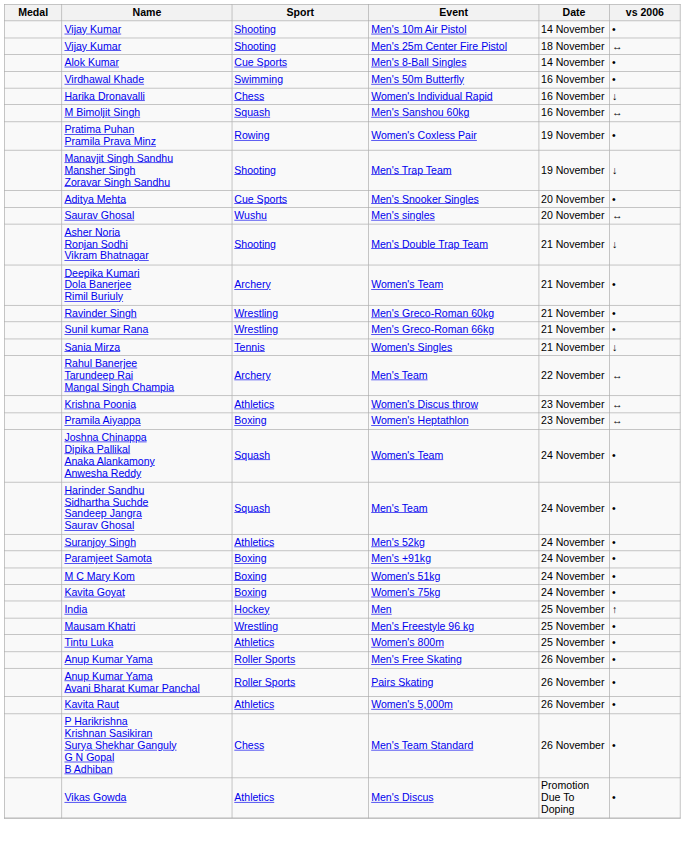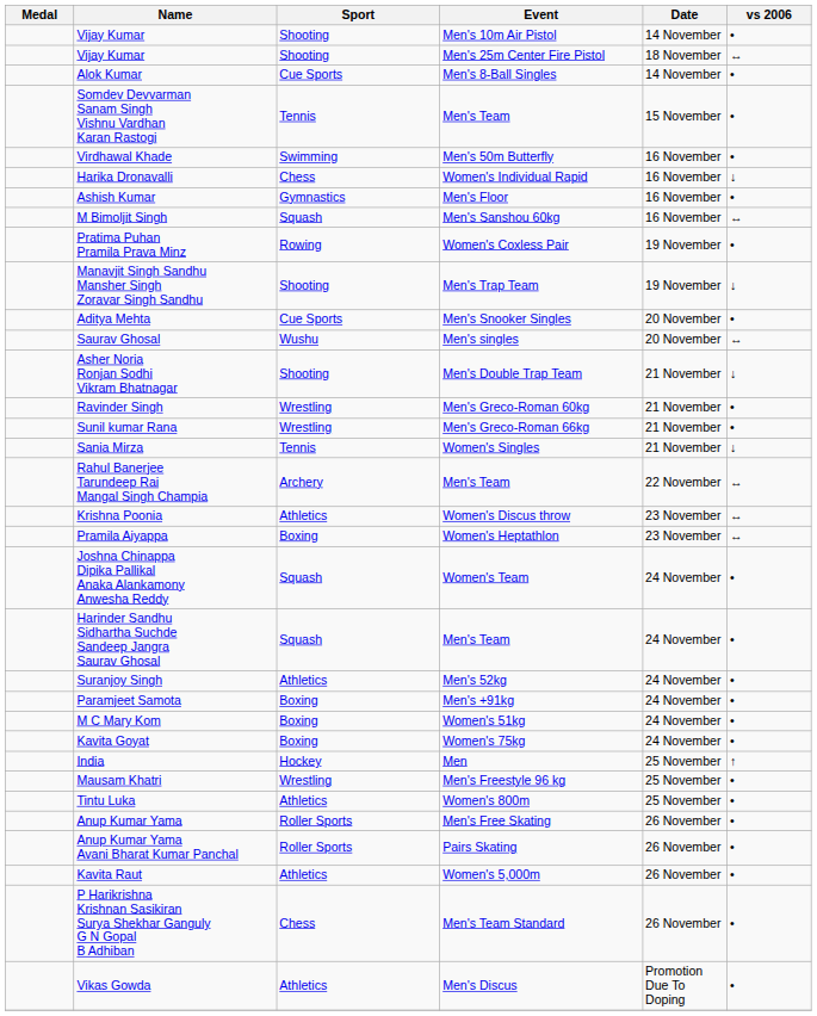 <table class="wikitable sortable" style="font-size:100%">
 <tr>
 <th width="80">Medal</th>
 <th width="250">Name</th>
 <th width="200">Sport</th>
 <th width="250">Event</th>
 <th width="100">Date</th>
 <th width="100">vs 2006</th>
 </tr>
 <tr>
 <td></td>
 <td><a href='#'>Vijay Kumar</a></td>
 <td><a href='#'>Shooting</a></td>
 <td><a href='#'>Men's 10m Air Pistol</a></td>
 <td>14 November</td>
 <td>•</td>
 </tr>
 <tr>
 <td></td>
 <td><a href='#'>Vijay Kumar</a></td>
 <td><a href='#'>Shooting</a></td>
 <td><a href='#'>Men's 25m Center Fire Pistol</a></td>
 <td>18 November</td>
 <td>↔</td>
 </tr>
 <tr>
 <td></td>
 <td><a href='#'>Alok Kumar</a></td>
 <td><a href='#'>Cue Sports</a></td>
 <td><a href='#'>Men's 8-Ball Singles</a></td>
 <td>14 November</td>
 <td>•</td>
 </tr>
 <tr>
 <td></td>
+<td><a href='#'>Somdev Devvarman</a><br><a href='#'>Sanam Singh</a><br><a href='#'>Vishnu Vardhan</a> <br> <a href='#'>Karan Rastogi</a></td>
+<td><a href='#'>Tennis</a></td>
+<td><a href='#'>Men's Team</a></td>
+<td>15 November</td>
+<td>•</td>
+</tr>
+<tr>
+<td></td>
 <td><a href='#'>Virdhawal Khade</a></td>
 <td><a href='#'>Swimming</a></td>
 <td><a href='#'>Men's 50m Butterfly</a></td>
 <td>16 November</td>
 <td>•</td>
 </tr>
 <tr>
 <td></td>
 <td><a href='#'>Harika Dronavalli</a></td>
 <td><a href='#'>Chess</a></td>
 <td><a href='#'>Women's Individual Rapid</a></td>
 <td>16 November</td>
 <td>↓</td>
+</tr>
+<tr>
+<td></td>
+<td><a href='#'>Ashish Kumar</a></td>
+<td><a href='#'>Gymnastics</a></td>
+<td><a href='#'>Men's Floor</a></td>
+<td>16 November</td>
+<td>•</td>
 </tr>
 <tr>
 <td></td>
 <td><a href='#'>M Bimoljit Singh</a></td>
 <td><a href='#'>Squash</a></td>
 <td><a href='#'>Men's Sanshou 60kg</a></td>
 <td>16 November</td>
 <td>↔</td>
 </tr>
 <tr>
 <td></td>
 <td><a href='#'>Pratima Puhan</a><br><a href='#'>Pramila Prava Minz</a></td>
 <td><a href='#'>Rowing</a></td>
 <td><a href='#'>Women's Coxless Pair</a></td>
 <td>19 November</td>
 <td>•</td>
 </tr>
 <tr>
 <td></td>
 <td><a href='#'>Manavjit Singh Sandhu</a> <br> <a href='#'>Mansher Singh</a><br> <a href='#'>Zoravar Singh Sandhu</a></td>
 <td><a href='#'>Shooting</a></td>
 <td><a href='#'>Men's Trap Team</a></td>
 <td>19 November</td>
 <td>↓</td>
 </tr>
 <tr>
 <td></td>
 <td><a href='#'>Aditya Mehta</a></td>
 <td><a href='#'>Cue Sports</a></td>
 <td><a href='#'>Men's Snooker Singles</a></td>
 <td>20 November</td>
 <td>•</td>
 </tr>
 <tr>
 <td></td>
 <td><a href='#'>Saurav Ghosal</a></td>
 <td><a href='#'>Wushu</a></td>
 <td><a href='#'>Men's singles</a></td>
 <td>20 November</td>
 <td>↔</td>
 </tr>
 <tr>
 <td></td>
 <td><a href='#'>Asher Noria</a> <br> <a href='#'>Ronjan Sodhi</a><br> <a href='#'>Vikram Bhatnagar</a></td>
 <td><a href='#'>Shooting</a></td>
 <td><a href='#'>Men's Double Trap Team</a></td>
 <td>21 November</td>
 <td>↓</td>
-</tr>
-<tr>
-<td></td>
-<td><a href='#'>Deepika Kumari</a> <br> <a href='#'>Dola Banerjee</a><br> <a href='#'>Rimil Buriuly</a></td>
-<td><a href='#'>Archery</a></td>
-<td><a href='#'>Women's Team</a></td>
-<td>21 November</td>
-<td>•</td>
 </tr>
 <tr>
 <td></td>
 <td><a href='#'>Ravinder Singh</a></td>
 <td><a href='#'>Wrestling</a></td>
 <td><a href='#'>Men's Greco-Roman 60kg</a></td>
 <td>21 November</td>
 <td>•</td>
 </tr>
 <tr>
 <td></td>
 <td><a href='#'>Sunil kumar Rana</a></td>
 <td><a href='#'>Wrestling</a></td>
 <td><a href='#'>Men's Greco-Roman 66kg</a></td>
 <td>21 November</td>
 <td>•</td>
 </tr>
 <tr>
 <td></td>
 <td><a href='#'>Sania Mirza</a></td>
 <td><a href='#'>Tennis</a></td>
 <td><a href='#'>Women's Singles</a></td>
 <td>21 November</td>
 <td>↓</td>
 </tr>
 <tr>
 <td></td>
 <td><a href='#'>Rahul Banerjee</a><br><a href='#'>Tarundeep Rai</a> <br><a href='#'>Mangal Singh Champia</a></td>
 <td><a href='#'>Archery</a></td>
 <td><a href='#'>Men's Team</a></td>
 <td>22 November</td>
 <td>↔</td>
 </tr>
 <tr>
 <td></td>
 <td><a href='#'>Krishna Poonia</a></td>
 <td><a href='#'>Athletics</a></td>
 <td><a href='#'>Women's Discus throw</a></td>
 <td>23 November</td>
 <td>↔</td>
 </tr>
 <tr>
 <td></td>
 <td><a href='#'>Pramila Aiyappa</a></td>
 <td><a href='#'>Boxing</a></td>
 <td><a href='#'>Women's Heptathlon</a></td>
 <td>23 November</td>
 <td>↔</td>
 </tr>
 <tr>
 <td></td>
 <td><a href='#'>Joshna Chinappa</a><br><a href='#'>Dipika Pallikal</a><br><a href='#'>Anaka Alankamony</a><br><a href='#'>Anwesha Reddy</a></td>
 <td><a href='#'>Squash</a></td>
 <td><a href='#'>Women's Team</a></td>
 <td>24 November</td>
 <td>•</td>
 </tr>
 <tr>
 <td></td>
 <td><a href='#'>Harinder Sandhu</a><br><a href='#'>Sidhartha Suchde</a><br><a href='#'>Sandeep Jangra</a><br><a href='#'>Saurav Ghosal</a></td>
 <td><a href='#'>Squash</a></td>
 <td><a href='#'>Men's Team</a></td>
 <td>24 November</td>
 <td>•</td>
 </tr>
 <tr>
 <td></td>
 <td><a href='#'>Suranjoy Singh</a></td>
 <td><a href='#'>Athletics</a></td>
 <td><a href='#'>Men's 52kg</a></td>
 <td>24 November</td>
 <td>•</td>
 </tr>
 <tr>
 <td></td>
 <td><a href='#'>Paramjeet Samota</a></td>
 <td><a href='#'>Boxing</a></td>
 <td><a href='#'>Men's +91kg</a></td>
 <td>24 November</td>
 <td>•</td>
 </tr>
 <tr>
 <td></td>
 <td><a href='#'>M C Mary Kom</a></td>
 <td><a href='#'>Boxing</a></td>
 <td><a href='#'>Women's 51kg</a></td>
 <td>24 November</td>
 <td>•</td>
 </tr>
 <tr>
 <td></td>
 <td><a href='#'>Kavita Goyat</a></td>
 <td><a href='#'>Boxing</a></td>
 <td><a href='#'>Women's 75kg</a></td>
 <td>24 November</td>
 <td>•</td>
 </tr>
 <tr>
 <td></td>
 <td><a href='#'>India</a></td>
 <td><a href='#'>Hockey</a></td>
 <td><a href='#'>Men</a></td>
 <td>25 November</td>
 <td>↑</td>
 </tr>
 <tr>
 <td></td>
 <td><a href='#'>Mausam Khatri</a></td>
 <td><a href='#'>Wrestling</a></td>
 <td><a href='#'>Men's Freestyle 96 kg</a></td>
 <td>25 November</td>
 <td>•</td>
 </tr>
 <tr>
 <td></td>
 <td><a href='#'>Tintu Luka</a></td>
 <td><a href='#'>Athletics</a></td>
 <td><a href='#'>Women's 800m</a></td>
 <td>25 November</td>
 <td>•</td>
 </tr>
 <tr>
 <td></td>
 <td><a href='#'>Anup Kumar Yama</a></td>
 <td><a href='#'>Roller Sports</a></td>
 <td><a href='#'>Men's Free Skating</a></td>
 <td>26 November</td>
 <td>•</td>
 </tr>
 <tr>
 <td></td>
 <td><a href='#'>Anup Kumar Yama</a><br><a href='#'>Avani Bharat Kumar Panchal</a></td>
 <td><a href='#'>Roller Sports</a></td>
 <td><a href='#'>Pairs Skating</a></td>
 <td>26 November</td>
 <td>•</td>
 </tr>
 <tr>
 <td></td>
 <td><a href='#'>Kavita Raut</a></td>
 <td><a href='#'>Athletics</a></td>
 <td><a href='#'>Women's 5,000m</a></td>
 <td>26 November</td>
 <td>•</td>
 </tr>
 <tr>
 <td></td>
 <td><a href='#'>P Harikrishna</a><br><a href='#'>Krishnan Sasikiran</a><br><a href='#'>Surya Shekhar Ganguly</a><br><a href='#'>G N Gopal</a><br><a href='#'>B Adhiban</a></td>
 <td><a href='#'>Chess</a></td>
 <td><a href='#'>Men's Team Standard</a></td>
 <td>26 November</td>
 <td>•</td>
 </tr>
 <tr>
 <td></td>
 <td><a href='#'>Vikas Gowda</a></td>
 <td><a href='#'>Athletics</a></td>
 <td><a href='#'>Men's Discus</a></td>
 <td>Promotion Due To Doping</td>
 <td>•</td>
 </tr>
 <tr>
 </tr>
 </table>
